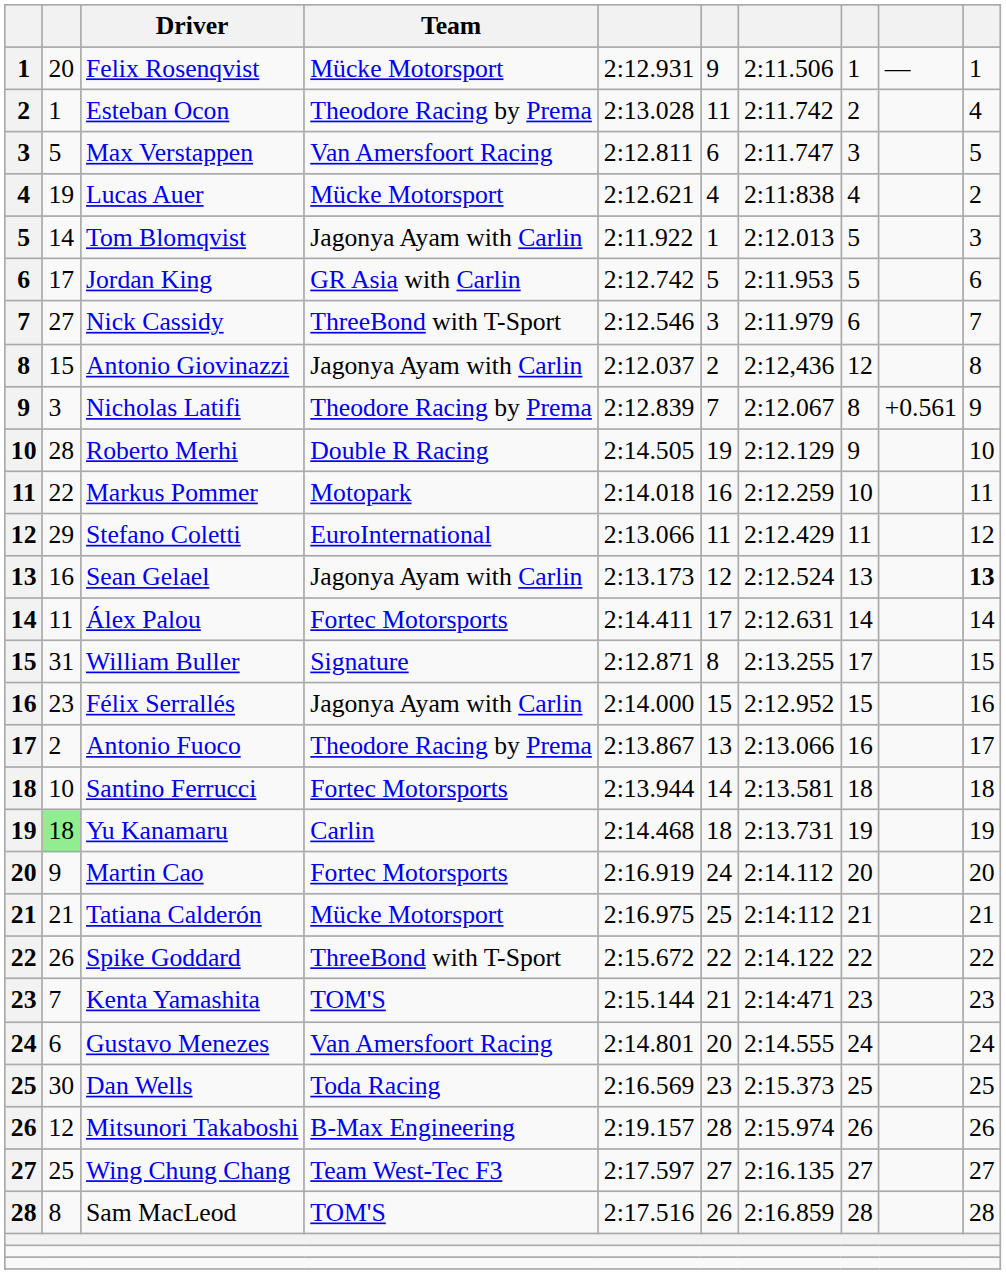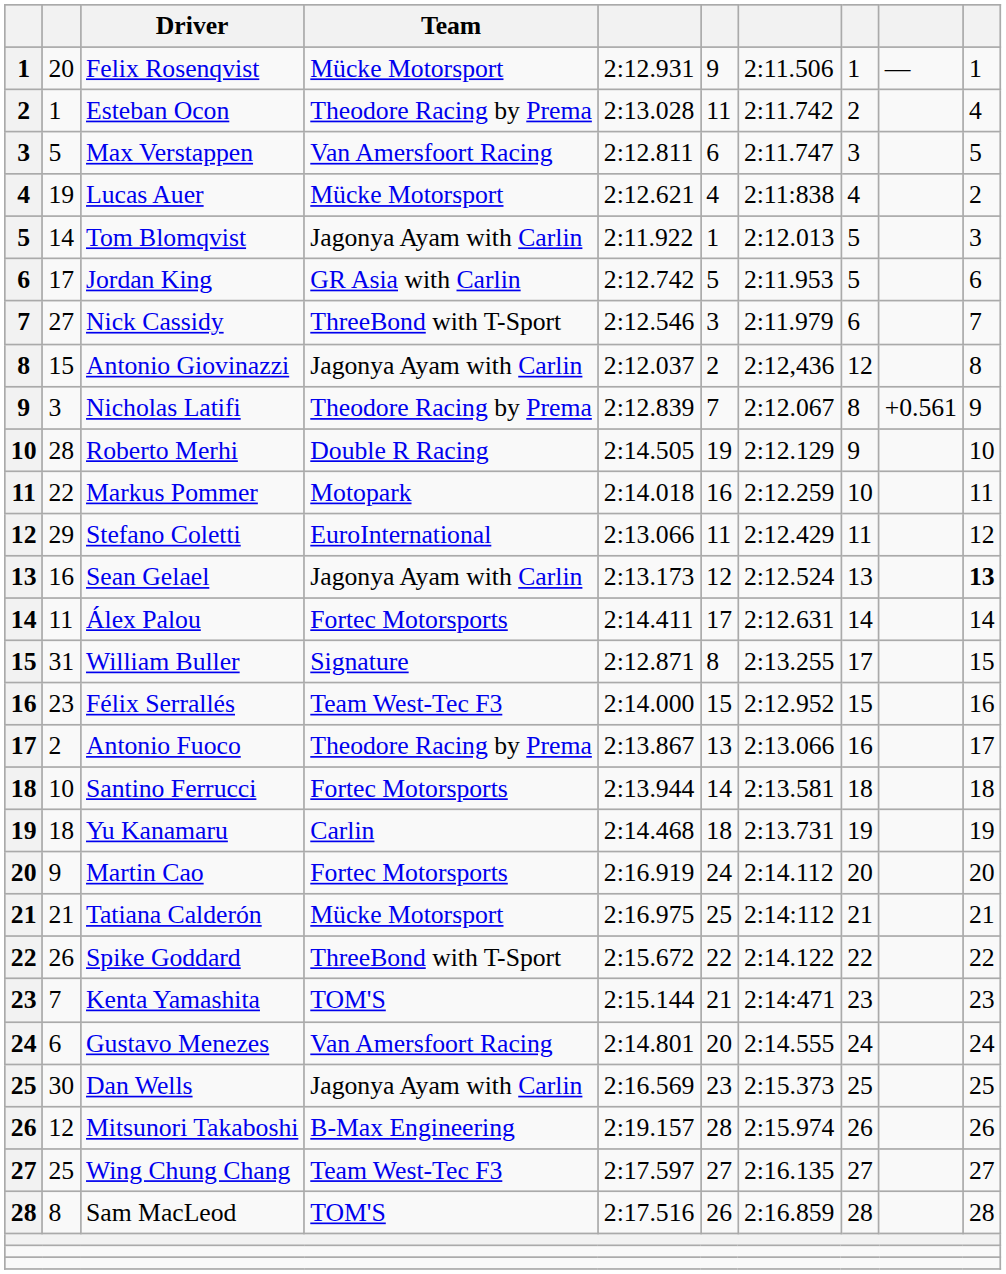 <table class="wikitable" style="font-size: 95%;">
 <tr>
 <th scope="col"></th>
 <th scope="col"></th>
 <th scope="col">Driver</th>
 <th scope="col">Team</th>
 <th scope="col"></th>
 <th scope="col"></th>
 <th scope="col"></th>
 <th scope="col"></th>
 <th scope="col"></th>
 <th scope="col"></th>
 </tr>
 <tr>
 <th scope="row">1</th>
 <td>20</td>
 <td> <a href='#'>Felix Rosenqvist</a></td>
 <td><a href='#'>Mücke Motorsport</a></td>
 <td>2:12.931</td>
 <td>9</td>
 <td>2:11.506</td>
 <td>1</td>
 <td>—</td>
 <td>1</td>
 </tr>
 <tr>
 <th scope="row">2</th>
 <td>1</td>
 <td> <a href='#'>Esteban Ocon</a></td>
 <td><a href='#'>Theodore Racing</a> by <a href='#'>Prema</a></td>
 <td>2:13.028</td>
 <td>11</td>
 <td>2:11.742</td>
 <td>2</td>
 <td></td>
 <td>4</td>
 </tr>
 <tr>
 <th scope="row">3</th>
 <td>5</td>
 <td> <a href='#'>Max Verstappen</a></td>
 <td><a href='#'>Van Amersfoort Racing</a></td>
 <td>2:12.811</td>
 <td>6</td>
 <td>2:11.747</td>
 <td>3</td>
 <td></td>
 <td>5</td>
 </tr>
 <tr>
 <th scope="row">4</th>
 <td>19</td>
 <td> <a href='#'>Lucas Auer</a></td>
 <td><a href='#'>Mücke Motorsport</a></td>
 <td>2:12.621</td>
 <td>4</td>
 <td>2:11:838</td>
 <td>4</td>
 <td></td>
 <td>2</td>
 </tr>
 <tr>
 <th scope="row">5</th>
 <td>14</td>
 <td> <a href='#'>Tom Blomqvist</a></td>
 <td>Jagonya Ayam with <a href='#'>Carlin</a></td>
 <td>2:11.922</td>
 <td>1</td>
 <td>2:12.013</td>
 <td>5</td>
 <td></td>
 <td>3</td>
 </tr>
 <tr>
 <th scope="row">6</th>
 <td>17</td>
 <td> <a href='#'>Jordan King</a></td>
 <td><a href='#'>GR Asia</a> with <a href='#'>Carlin</a></td>
 <td>2:12.742</td>
 <td>5</td>
 <td>2:11.953</td>
 <td>5</td>
 <td></td>
 <td>6</td>
 </tr>
 <tr>
 <th scope="row">7</th>
 <td>27</td>
 <td> <a href='#'>Nick Cassidy</a></td>
 <td><a href='#'>ThreeBond</a> with T-Sport</td>
 <td>2:12.546</td>
 <td>3</td>
 <td>2:11.979</td>
 <td>6</td>
 <td></td>
 <td>7</td>
 </tr>
 <tr>
 <th scope="row">8</th>
 <td>15</td>
 <td> <a href='#'>Antonio Giovinazzi</a></td>
 <td>Jagonya Ayam with <a href='#'>Carlin</a></td>
 <td>2:12.037</td>
 <td>2</td>
 <td>2:12,436</td>
 <td>12</td>
 <td></td>
 <td>8</td>
 </tr>
 <tr>
 <th scope="row">9</th>
 <td>3</td>
 <td> <a href='#'>Nicholas Latifi</a></td>
 <td><a href='#'>Theodore Racing</a> by <a href='#'>Prema</a></td>
 <td>2:12.839</td>
 <td>7</td>
 <td>2:12.067</td>
 <td>8</td>
 <td>+0.561</td>
 <td>9</td>
 </tr>
 <tr>
 <th scope="row">10</th>
 <td>28</td>
 <td> <a href='#'>Roberto Merhi</a></td>
 <td><a href='#'>Double R Racing</a></td>
 <td>2:14.505</td>
 <td>19</td>
 <td>2:12.129</td>
 <td>9</td>
 <td></td>
 <td>10</td>
 </tr>
 <tr>
 <th scope="row">11</th>
 <td>22</td>
 <td> <a href='#'>Markus Pommer</a></td>
 <td><a href='#'>Motopark</a></td>
 <td>2:14.018</td>
 <td>16</td>
 <td>2:12.259</td>
 <td>10</td>
 <td></td>
 <td>11</td>
 </tr>
 <tr>
 <th scope="row">12</th>
 <td>29</td>
 <td> <a href='#'>Stefano Coletti</a></td>
 <td><a href='#'>EuroInternational</a></td>
 <td>2:13.066</td>
 <td>11</td>
 <td>2:12.429</td>
 <td>11</td>
 <td></td>
 <td>12</td>
 </tr>
 <tr>
 <th scope="row">13</th>
 <td>16</td>
 <td> <a href='#'>Sean Gelael</a></td>
 <td>Jagonya Ayam with <a href='#'>Carlin</a></td>
 <td>2:13.173</td>
 <td>12</td>
 <td>2:12.524</td>
 <td>13</td>
 <td></td>
 <td><strong>13</strong></td>
 </tr>
 <tr>
 <th scope="row">14</th>
 <td>11</td>
 <td> <a href='#'>Álex Palou</a></td>
 <td><a href='#'>Fortec Motorsports</a></td>
 <td>2:14.411</td>
 <td>17</td>
 <td>2:12.631</td>
 <td>14</td>
 <td></td>
 <td>14</td>
 </tr>
 <tr>
 <th scope="row">15</th>
 <td>31</td>
 <td> <a href='#'>William Buller</a></td>
 <td><a href='#'>Signature</a></td>
 <td>2:12.871</td>
 <td>8</td>
 <td>2:13.255</td>
 <td>17</td>
 <td></td>
 <td>15</td>
 </tr>
 <tr>
 <th scope="row">16</th>
 <td>23</td>
 <td> <a href='#'>Félix Serrallés</a></td>
-<td>Jagonya Ayam with <a href='#'>Carlin</a></td>
+<td><a href='#'>Team West-Tec F3</a></td>
 <td>2:14.000</td>
 <td>15</td>
 <td>2:12.952</td>
 <td>15</td>
 <td></td>
 <td>16</td>
 </tr>
 <tr>
 <th scope="row">17</th>
 <td>2</td>
 <td> <a href='#'>Antonio Fuoco</a></td>
 <td><a href='#'>Theodore Racing</a> by <a href='#'>Prema</a></td>
 <td>2:13.867</td>
 <td>13</td>
 <td>2:13.066</td>
 <td>16</td>
 <td></td>
 <td>17</td>
 </tr>
 <tr>
 <th scope="row">18</th>
 <td>10</td>
 <td> <a href='#'>Santino Ferrucci</a></td>
 <td><a href='#'>Fortec Motorsports</a></td>
 <td>2:13.944</td>
 <td>14</td>
 <td>2:13.581</td>
 <td>18</td>
 <td></td>
 <td>18</td>
 </tr>
 <tr>
 <th scope="row">19</th>
-<td style="background: lightgreen;">18</td>
+<td>18</td>
 <td> <a href='#'>Yu Kanamaru</a></td>
 <td><a href='#'>Carlin</a></td>
 <td>2:14.468</td>
 <td>18</td>
 <td>2:13.731</td>
 <td>19</td>
 <td></td>
 <td>19</td>
 </tr>
 <tr>
 <th scope="row">20</th>
 <td>9</td>
 <td> <a href='#'>Martin Cao</a></td>
 <td><a href='#'>Fortec Motorsports</a></td>
 <td>2:16.919</td>
 <td>24</td>
 <td>2:14.112</td>
 <td>20</td>
 <td></td>
 <td>20</td>
 </tr>
 <tr>
 <th scope="row">21</th>
 <td>21</td>
 <td> <a href='#'>Tatiana Calderón</a></td>
 <td><a href='#'>Mücke Motorsport</a></td>
 <td>2:16.975</td>
 <td>25</td>
 <td>2:14:112</td>
 <td>21</td>
 <td></td>
 <td>21</td>
 </tr>
 <tr>
 <th scope="row">22</th>
 <td>26</td>
 <td> <a href='#'>Spike Goddard</a></td>
 <td><a href='#'>ThreeBond</a> with T-Sport</td>
 <td>2:15.672</td>
 <td>22</td>
 <td>2:14.122</td>
 <td>22</td>
 <td></td>
 <td>22</td>
 </tr>
 <tr>
 <th scope="row">23</th>
 <td>7</td>
 <td> <a href='#'>Kenta Yamashita</a></td>
 <td><a href='#'>TOM'S</a></td>
 <td>2:15.144</td>
 <td>21</td>
 <td>2:14:471</td>
 <td>23</td>
 <td></td>
 <td>23</td>
 </tr>
 <tr>
 <th scope="row">24</th>
 <td>6</td>
 <td> <a href='#'>Gustavo Menezes</a></td>
 <td><a href='#'>Van Amersfoort Racing</a></td>
 <td>2:14.801</td>
 <td>20</td>
 <td>2:14.555</td>
 <td>24</td>
 <td></td>
 <td>24</td>
 </tr>
 <tr>
 <th scope="row">25</th>
 <td>30</td>
 <td> <a href='#'>Dan Wells</a></td>
-<td><a href='#'>Toda Racing</a></td>
+<td>Jagonya Ayam with <a href='#'>Carlin</a></td>
 <td>2:16.569</td>
 <td>23</td>
 <td>2:15.373</td>
 <td>25</td>
 <td></td>
 <td>25</td>
 </tr>
 <tr>
 <th scope="row">26</th>
 <td>12</td>
 <td> <a href='#'>Mitsunori Takaboshi</a></td>
 <td><a href='#'>B-Max Engineering</a></td>
 <td>2:19.157</td>
 <td>28</td>
 <td>2:15.974</td>
 <td>26</td>
 <td></td>
 <td>26</td>
 </tr>
 <tr>
 <th scope="row">27</th>
 <td>25</td>
 <td> <a href='#'>Wing Chung Chang</a></td>
 <td><a href='#'>Team West-Tec F3</a></td>
 <td>2:17.597</td>
 <td>27</td>
 <td>2:16.135</td>
 <td>27</td>
 <td></td>
 <td>27</td>
 </tr>
 <tr>
 <th scope="row">28</th>
 <td>8</td>
 <td> Sam MacLeod</td>
 <td><a href='#'>TOM'S</a></td>
 <td>2:17.516</td>
 <td>26</td>
 <td>2:16.859</td>
 <td>28</td>
 <td></td>
 <td>28</td>
 </tr>
 <tr>
 <th colspan=10></th>
 </tr>
 <tr>
 <td colspan=10></td>
 </tr>
 <tr>
 <td colspan=10></td>
 </tr>
 </table>
